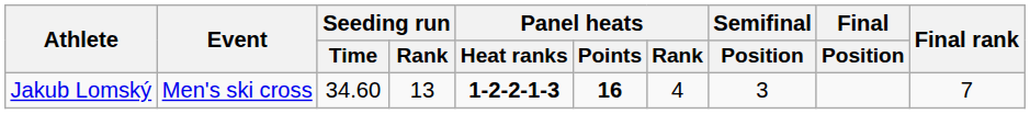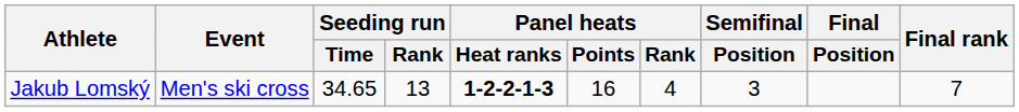 <table class="wikitable" style="font-size:90%">
 <tr>
 <th rowspan="2">Athlete</th>
 <th rowspan="2">Event</th>
 <th colspan="2">Seeding run</th>
 <th colspan="3">Panel heats</th>
 <th>Semifinal</th>
 <th>Final</th>
 <th rowspan="2">Final rank</th>
 </tr>
 <tr style="font-size:95%">
 <th>Time</th>
 <th>Rank</th>
 <th>Heat ranks</th>
 <th>Points</th>
 <th>Rank</th>
 <th>Position</th>
 <th>Position</th>
 </tr>
 <tr align="center">
 <td align="left"><a href='#'>Jakub Lomský</a></td>
 <td align="left"><a href='#'>Men's ski cross</a></td>
-<td>34.60</td>
+<td>34.65</td>
 <td>13</td>
 <td><strong>1-2-2-1-3</strong></td>
-<td><strong>16</strong></td>
+<td>16</td>
 <td>4</td>
 <td>3</td>
 <td></td>
 <td>7</td>
 </tr>
 </table>
